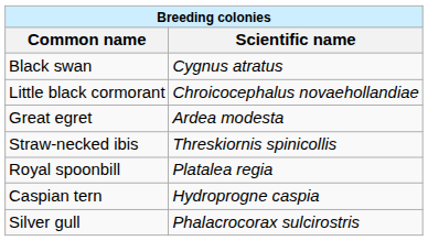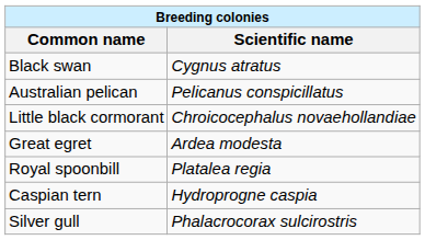 <table class="wikitable" style="float: right;" border="1">
 <tr>
 <td colspan=2 style="font-size:80%; background:#cef; text-align:center;"><strong>Breeding colonies</strong></td>
 </tr>
 <tr>
 <th>Common name</th>
 <th>Scientific name</th>
 </tr>
 <tr>
 <td>Black swan</td>
 <td><em>Cygnus atratus</em></td>
 </tr>
 <tr>
+<td>Australian pelican</td>
+<td><em>Pelicanus conspicillatus</em></td>
+</tr>
+<tr>
 <td>Little black cormorant</td>
 <td><em>Chroicocephalus novaehollandiae</em></td>
 </tr>
 <tr>
 <td>Great egret</td>
 <td><em>Ardea modesta</em></td>
-</tr>
-<tr>
-<td>Straw-necked ibis</td>
-<td><em>Threskiornis spinicollis</em></td>
 </tr>
 <tr>
 <td>Royal spoonbill</td>
 <td><em>Platalea regia</em></td>
 </tr>
 <tr>
 <td>Caspian tern</td>
 <td><em>Hydroprogne caspia</em></td>
 </tr>
 <tr>
 <td>Silver gull</td>
 <td><em>Phalacrocorax sulcirostris</em></td>
 </tr>
 </table>
